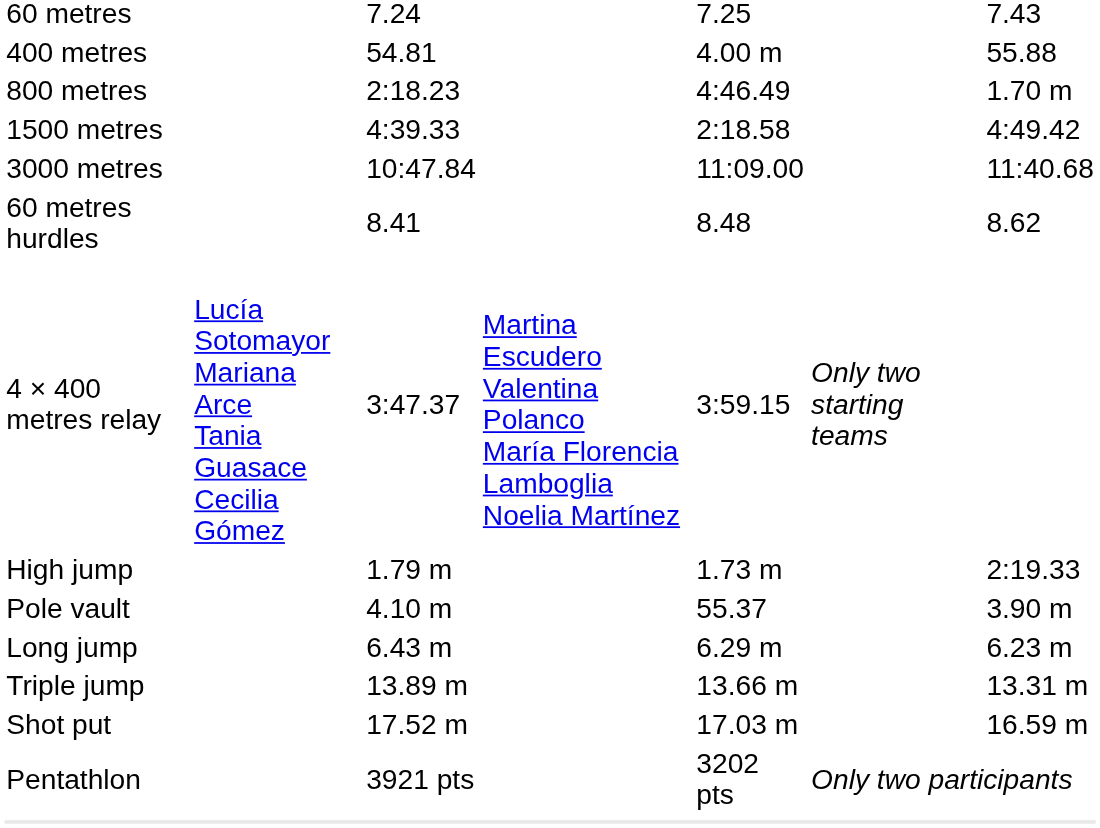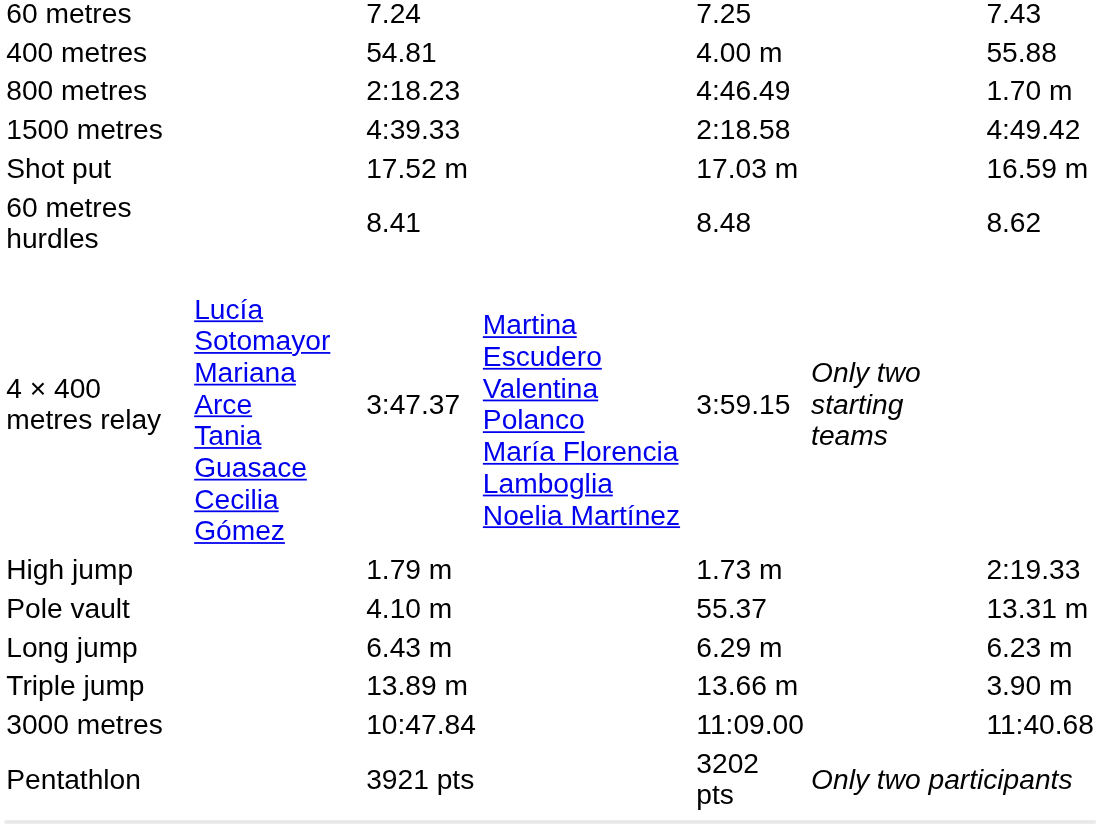 <table>
 <tr>
 <td>60 metres</td>
 <td></td>
 <td>7.24 </td>
 <td></td>
 <td>7.25</td>
 <td></td>
 <td>7.43</td>
 </tr>
 <tr>
 <td>400 metres</td>
 <td></td>
 <td>54.81</td>
 <td></td>
 <td>4.00 m</td>
 <td></td>
 <td>55.88</td>
 </tr>
 <tr>
 <td>800 metres</td>
 <td></td>
 <td>2:18.23</td>
 <td></td>
 <td>4:46.49</td>
 <td></td>
 <td>1.70 m</td>
 </tr>
 <tr>
 <td>1500 metres</td>
 <td></td>
 <td>4:39.33</td>
 <td></td>
 <td>2:18.58</td>
 <td></td>
 <td>4:49.42</td>
 </tr>
 <tr>
-<td>3000 metres</td>
+<td>Shot put</td>
 <td></td>
-<td>10:47.84</td>
+<td>17.52 m </td>
 <td></td>
-<td>11:09.00</td>
+<td>17.03 m</td>
 <td></td>
-<td>11:40.68</td>
+<td>16.59 m</td>
 </tr>
 <tr>
 <td>60 metres hurdles</td>
 <td></td>
 <td>8.41</td>
 <td></td>
 <td>8.48</td>
 <td></td>
 <td>8.62</td>
 </tr>
 <tr>
 <td>4 × 400 metres relay</td>
 <td><br><a href='#'>Lucía Sotomayor</a><br><a href='#'>Mariana Arce</a><br><a href='#'>Tania Guasace</a><br><a href='#'>Cecilia Gómez</a></td>
 <td>3:47.37  </td>
 <td><br><a href='#'>Martina Escudero</a><br><a href='#'>Valentina Polanco</a><br><a href='#'>María Florencia Lamboglia</a><br><a href='#'>Noelia Martínez</a></td>
 <td>3:59.15</td>
 <td col=2><em>Only two starting teams</em></td>
 </tr>
 <tr>
 <td>High jump</td>
 <td></td>
 <td>1.79 m</td>
 <td></td>
 <td>1.73 m</td>
 <td></td>
 <td>2:19.33</td>
 </tr>
 <tr>
 <td>Pole vault</td>
 <td></td>
 <td>4.10 m </td>
 <td></td>
 <td>55.37</td>
 <td></td>
-<td>3.90 m</td>
+<td>13.31 m</td>
 </tr>
 <tr>
 <td>Long jump</td>
 <td></td>
 <td>6.43 m</td>
 <td></td>
 <td>6.29 m </td>
 <td></td>
 <td>6.23 m</td>
 </tr>
 <tr>
 <td>Triple jump</td>
 <td></td>
 <td>13.89 m </td>
 <td></td>
 <td>13.66 m</td>
 <td></td>
-<td>13.31 m</td>
+<td>3.90 m</td>
 </tr>
 <tr>
-<td>Shot put</td>
+<td>3000 metres</td>
 <td></td>
-<td>17.52 m </td>
+<td>10:47.84</td>
 <td></td>
-<td>17.03 m</td>
+<td>11:09.00</td>
 <td></td>
-<td>16.59 m</td>
+<td>11:40.68</td>
 </tr>
 <tr>
 <td>Pentathlon</td>
 <td></td>
 <td>3921 pts </td>
 <td></td>
 <td>3202 pts</td>
 <td colspan=2><em>Only two participants</em></td>
 </tr>
 <tr>
 </tr>
 <tr bgcolor= e8e8e8>
 <td colspan=7></td>
 </tr>
 </table>
